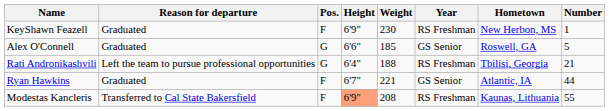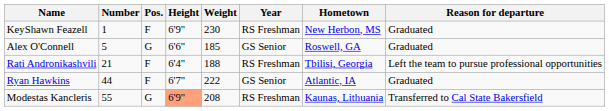 <table class="wikitable sortable" border="1">
 <tr>
 <th>Name</th>
-<th class="unsortable">Reason for departure</th>
+<th>Number</th>
 <th>Pos.</th>
 <th>Height</th>
 <th>Weight</th>
 <th>Year</th>
 <th>Hometown</th>
-<th>Number</th>
+<th class="unsortable">Reason for departure</th>
 </tr>
 <tr>
 <td>KeyShawn Feazell</td>
-<td>Graduated</td>
+<td>1</td>
 <td>F</td>
 <td>6'9"</td>
 <td>230</td>
 <td>RS Freshman</td>
 <td><a href='#'>New Herbon, MS</a></td>
-<td>1</td>
+<td>Graduated</td>
 </tr>
 <tr>
 <td>Alex O'Connell</td>
-<td>Graduated</td>
+<td>5</td>
 <td>G</td>
 <td>6'6"</td>
 <td>185</td>
 <td>GS Senior</td>
 <td><a href='#'>Roswell, GA</a></td>
-<td>5</td>
+<td>Graduated</td>
 </tr>
 <tr>
 <td><a href='#'>Rati Andronikashvili</a></td>
-<td>Left the team to pursue professional opportunities</td>
-<td>G</td>
+<td>21</td>
+<td>F</td>
 <td>6'4"</td>
 <td>188</td>
 <td>RS Freshman</td>
 <td><a href='#'>Tbilisi, Georgia</a></td>
-<td>21</td>
+<td>Left the team to pursue professional opportunities</td>
 </tr>
 <tr>
 <td><a href='#'>Ryan Hawkins</a></td>
-<td>Graduated</td>
+<td>44</td>
 <td>F</td>
 <td>6'7"</td>
-<td>221</td>
+<td>222</td>
 <td>GS Senior</td>
 <td><a href='#'>Atlantic, IA</a></td>
-<td>44</td>
+<td>Graduated</td>
 </tr>
 <tr>
 <td>Modestas Kancleris</td>
-<td>Transferred to <a href='#'>Cal State Bakersfield</a></td>
-<td>F</td>
+<td>55</td>
+<td>G</td>
 <td style="background: lightsalmon;">6'9"</td>
 <td>208</td>
 <td>RS Freshman</td>
 <td><a href='#'>Kaunas, Lithuania</a></td>
-<td>55</td>
+<td>Transferred to <a href='#'>Cal State Bakersfield</a></td>
 </tr>
 </table>
